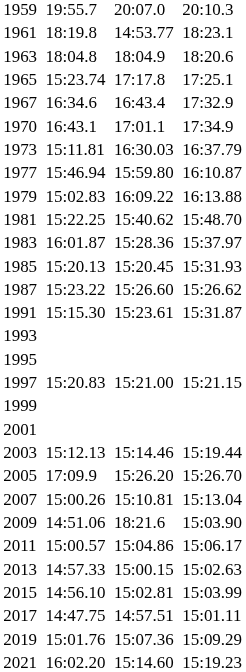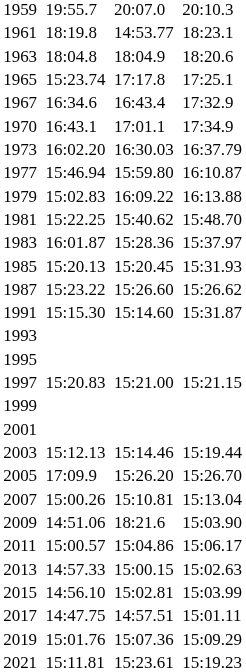 <table>
 <tr>
 <td>1959</td>
 <td></td>
 <td>19:55.7</td>
 <td></td>
 <td>20:07.0</td>
 <td></td>
 <td>20:10.3</td>
 </tr>
 <tr>
 <td>1961</td>
 <td></td>
 <td>18:19.8</td>
 <td></td>
 <td>14:53.77</td>
 <td></td>
 <td>18:23.1</td>
 </tr>
 <tr>
 <td>1963</td>
 <td></td>
 <td>18:04.8</td>
 <td></td>
 <td>18:04.9</td>
 <td></td>
 <td>18:20.6</td>
 </tr>
 <tr>
 <td>1965</td>
 <td></td>
 <td>15:23.74</td>
 <td></td>
 <td>17:17.8</td>
 <td></td>
 <td>17:25.1</td>
 </tr>
 <tr>
 <td>1967</td>
 <td></td>
 <td>16:34.6</td>
 <td></td>
 <td>16:43.4</td>
 <td></td>
 <td>17:32.9</td>
 </tr>
 <tr>
 <td>1970</td>
 <td></td>
 <td>16:43.1</td>
 <td></td>
 <td>17:01.1</td>
 <td></td>
 <td>17:34.9</td>
 </tr>
 <tr>
 <td>1973</td>
 <td></td>
-<td>15:11.81</td>
+<td>16:02.20</td>
 <td></td>
 <td>16:30.03</td>
 <td></td>
 <td>16:37.79</td>
 </tr>
 <tr>
 <td>1977</td>
 <td></td>
 <td>15:46.94</td>
 <td></td>
 <td>15:59.80</td>
 <td></td>
 <td>16:10.87</td>
 </tr>
 <tr>
 <td>1979</td>
 <td></td>
 <td>15:02.83</td>
 <td></td>
 <td>16:09.22</td>
 <td></td>
 <td>16:13.88</td>
 </tr>
 <tr>
 <td>1981</td>
 <td></td>
 <td>15:22.25</td>
 <td></td>
 <td>15:40.62</td>
 <td></td>
 <td>15:48.70</td>
 </tr>
 <tr>
 <td>1983</td>
 <td></td>
 <td>16:01.87</td>
 <td></td>
 <td>15:28.36</td>
 <td></td>
 <td>15:37.97</td>
 </tr>
 <tr>
 <td>1985</td>
 <td></td>
 <td>15:20.13</td>
 <td></td>
 <td>15:20.45</td>
 <td></td>
 <td>15:31.93</td>
 </tr>
 <tr>
 <td>1987</td>
 <td></td>
 <td>15:23.22</td>
 <td></td>
 <td>15:26.60</td>
 <td></td>
 <td>15:26.62</td>
 </tr>
 <tr>
 <td>1991</td>
 <td></td>
 <td>15:15.30</td>
 <td></td>
-<td>15:23.61</td>
+<td>15:14.60</td>
 <td></td>
 <td>15:31.87</td>
 </tr>
 <tr>
 <td>1993</td>
 <td></td>
 <td></td>
 <td></td>
 <td></td>
 <td></td>
 <td></td>
 </tr>
 <tr>
 <td>1995</td>
 <td></td>
 <td></td>
 <td></td>
 <td></td>
 <td></td>
 <td></td>
 </tr>
 <tr>
 <td>1997</td>
 <td></td>
 <td>15:20.83</td>
 <td></td>
 <td>15:21.00</td>
 <td></td>
 <td>15:21.15</td>
 </tr>
 <tr>
 <td>1999</td>
 <td></td>
 <td></td>
 <td></td>
 <td></td>
 <td></td>
 <td></td>
 </tr>
 <tr>
 <td>2001</td>
 <td></td>
 <td></td>
 <td></td>
 <td></td>
 <td></td>
 <td></td>
 </tr>
 <tr>
 <td>2003</td>
 <td></td>
 <td>15:12.13</td>
 <td></td>
 <td>15:14.46</td>
 <td></td>
 <td>15:19.44</td>
 </tr>
 <tr>
 <td>2005</td>
 <td></td>
 <td>17:09.9</td>
 <td></td>
 <td>15:26.20</td>
 <td></td>
 <td>15:26.70</td>
 </tr>
 <tr>
 <td>2007</td>
 <td></td>
 <td>15:00.26</td>
 <td></td>
 <td>15:10.81</td>
 <td></td>
 <td>15:13.04</td>
 </tr>
 <tr>
 <td>2009</td>
 <td></td>
 <td>14:51.06</td>
 <td></td>
 <td>18:21.6</td>
 <td></td>
 <td>15:03.90</td>
 </tr>
 <tr>
 <td>2011</td>
 <td></td>
 <td>15:00.57</td>
 <td></td>
 <td>15:04.86</td>
 <td></td>
 <td>15:06.17</td>
 </tr>
 <tr>
 <td>2013</td>
 <td></td>
 <td>14:57.33</td>
 <td></td>
 <td>15:00.15</td>
 <td></td>
 <td>15:02.63</td>
 </tr>
 <tr>
 <td>2015</td>
 <td></td>
 <td>14:56.10</td>
 <td></td>
 <td>15:02.81</td>
 <td></td>
 <td>15:03.99</td>
 </tr>
 <tr>
 <td>2017</td>
 <td></td>
 <td>14:47.75</td>
 <td></td>
 <td>14:57.51</td>
 <td></td>
 <td>15:01.11</td>
 </tr>
 <tr>
 <td>2019</td>
 <td></td>
 <td>15:01.76</td>
 <td></td>
 <td>15:07.36</td>
 <td></td>
 <td>15:09.29</td>
 </tr>
 <tr>
 <td>2021</td>
 <td></td>
-<td>16:02.20</td>
+<td>15:11.81</td>
 <td></td>
-<td>15:14.60</td>
+<td>15:23.61</td>
 <td></td>
 <td>15:19.23</td>
 </tr>
 </table>
